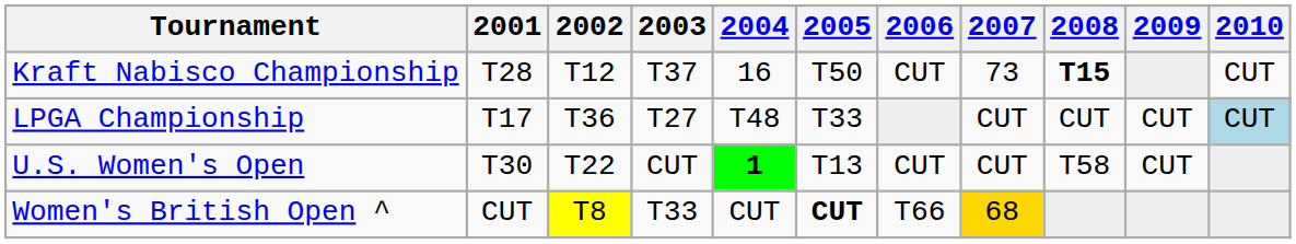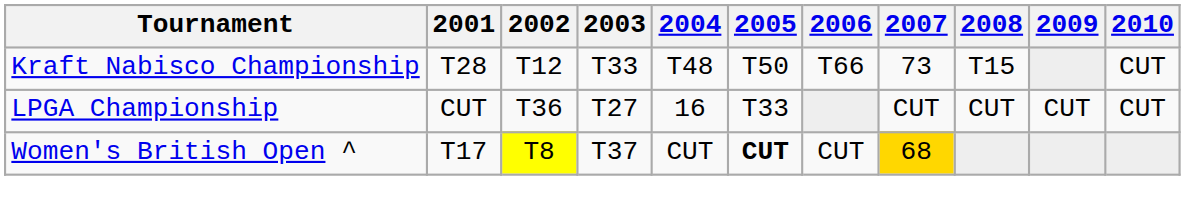 <table class="wikitable" style="font-size:95%;text-align:center;">
 <tr>
 <th>Tournament</th>
 <th>2001</th>
 <th>2002</th>
 <th>2003</th>
 <th><a href='#'>2004</a></th>
 <th><a href='#'>2005</a></th>
 <th><a href='#'>2006</a></th>
 <th><a href='#'>2007</a></th>
 <th><a href='#'>2008</a></th>
 <th><a href='#'>2009</a></th>
 <th><a href='#'>2010</a></th>
 </tr>
 <tr>
 <td align=left><a href='#'>Kraft Nabisco Championship</a></td>
 <td>T28</td>
 <td>T12</td>
-<td>T37</td>
-<td>16</td>
+<td>T33</td>
+<td>T48</td>
 <td>T50</td>
-<td>CUT</td>
+<td>T66</td>
 <td>73</td>
-<td><strong>T15</strong></td>
+<td>T15</td>
 <td style="background:#eeeeee;"></td>
 <td>CUT</td>
 </tr>
 <tr>
 <td align=left><a href='#'>LPGA Championship</a></td>
-<td>T17</td>
+<td>CUT</td>
 <td>T36</td>
 <td>T27</td>
-<td>T48</td>
+<td>16</td>
 <td>T33</td>
 <td style="background:#eeeeee;"></td>
 <td>CUT</td>
 <td>CUT</td>
 <td>CUT</td>
-<td style="background: lightblue;">CUT</td>
-</tr>
-<tr>
-<td align=left><a href='#'>U.S. Women's Open</a></td>
-<td>T30</td>
-<td>T22</td>
 <td>CUT</td>
-<td style="background:lime;"><strong>1</strong></td>
-<td>T13</td>
-<td>CUT</td>
-<td>CUT</td>
-<td>T58</td>
-<td>CUT</td>
-<td style="background:#eeeeee;"></td>
 </tr>
 <tr>
 <td align=left><a href='#'>Women's British Open</a> ^</td>
-<td>CUT</td>
+<td>T17</td>
 <td style="background:yellow;">T8</td>
-<td>T33</td>
+<td>T37</td>
 <td>CUT</td>
 <td><strong>CUT</strong></td>
-<td>T66</td>
+<td>CUT</td>
 <td style="background: gold;">68</td>
 <td style="background:#eeeeee;"></td>
 <td style="background:#eeeeee;"></td>
 <td style="background:#eeeeee;"></td>
 </tr>
 </table>
